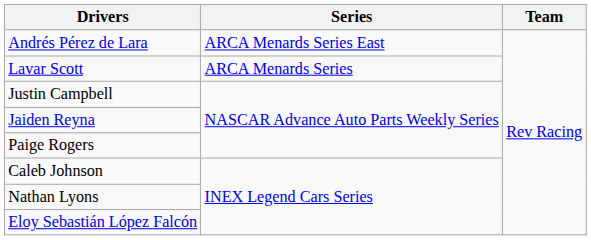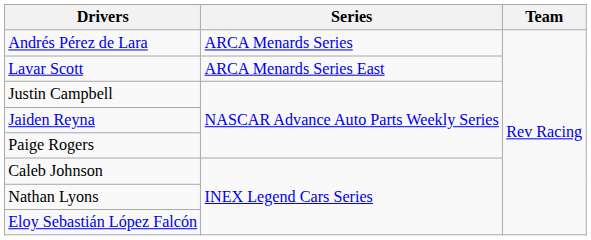 <table class="wikitable">
 <tr>
 <th>Drivers</th>
 <th>Series</th>
 <th>Team</th>
 </tr>
 <tr>
 <td><a href='#'>Andrés Pérez de Lara</a></td>
-<td><a href='#'>ARCA Menards Series East</a></td>
+<td><a href='#'>ARCA Menards Series</a></td>
 <td rowspan="8"><a href='#'>Rev Racing</a></td>
 </tr>
 <tr>
 <td><a href='#'>Lavar Scott</a></td>
-<td><a href='#'>ARCA Menards Series</a></td>
+<td><a href='#'>ARCA Menards Series East</a></td>
 </tr>
 <tr>
 <td>Justin Campbell</td>
 <td rowspan="3"><a href='#'>NASCAR Advance Auto Parts Weekly Series</a></td>
 </tr>
 <tr>
 <td><a href='#'>Jaiden Reyna</a></td>
 </tr>
 <tr>
 <td>Paige Rogers</td>
 </tr>
 <tr>
 <td>Caleb Johnson</td>
 <td rowspan="3"><a href='#'>INEX Legend Cars Series</a></td>
 </tr>
 <tr>
 <td>Nathan Lyons</td>
 </tr>
 <tr>
 <td><a href='#'>Eloy Sebastián López Falcón</a></td>
 </tr>
 </table>
